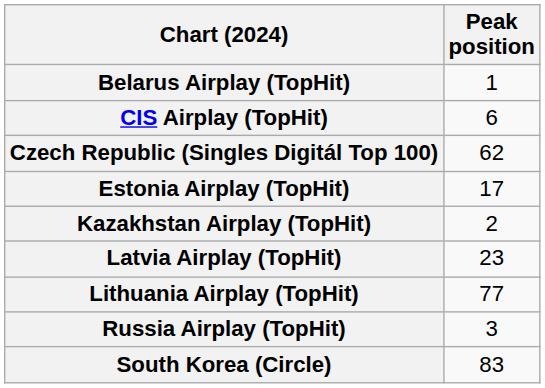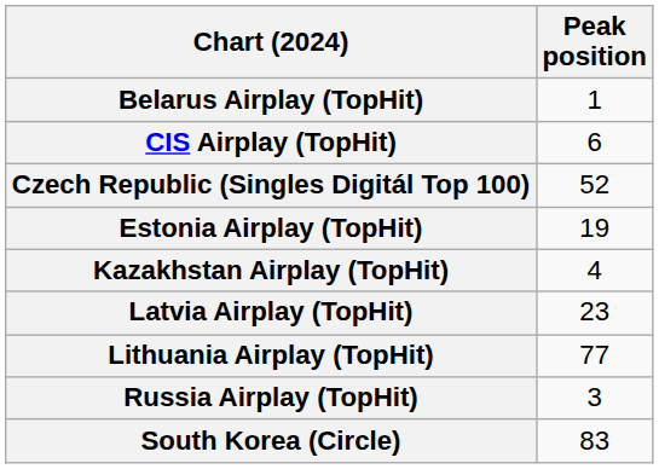 <table class="wikitable sortable plainrowheaders" style="text-align:center">
 <tr>
 <th scope="col">Chart (2024)</th>
 <th scope="col">Peak<br>position</th>
 </tr>
 <tr>
 <th scope="row">Belarus Airplay (TopHit)</th>
 <td>1</td>
 </tr>
 <tr>
 <th scope="row"><a href='#'>CIS</a> Airplay (TopHit)</th>
 <td>6</td>
 </tr>
 <tr>
 <th scope="row">Czech Republic (Singles Digitál Top 100)</th>
-<td>62</td>
+<td>52</td>
 </tr>
 <tr>
 <th scope="row">Estonia Airplay (TopHit)</th>
-<td>17</td>
+<td>19</td>
 </tr>
 <tr>
 <th scope="row">Kazakhstan Airplay (TopHit)</th>
-<td>2</td>
+<td>4</td>
 </tr>
 <tr>
 <th scope="row">Latvia Airplay (TopHit)</th>
 <td>23</td>
 </tr>
 <tr>
 <th scope="row">Lithuania Airplay (TopHit)</th>
 <td>77</td>
 </tr>
 <tr>
 <th scope="row">Russia Airplay (TopHit)</th>
 <td>3</td>
 </tr>
 <tr>
 <th scope="row">South Korea (Circle)</th>
 <td>83</td>
 </tr>
 </table>
